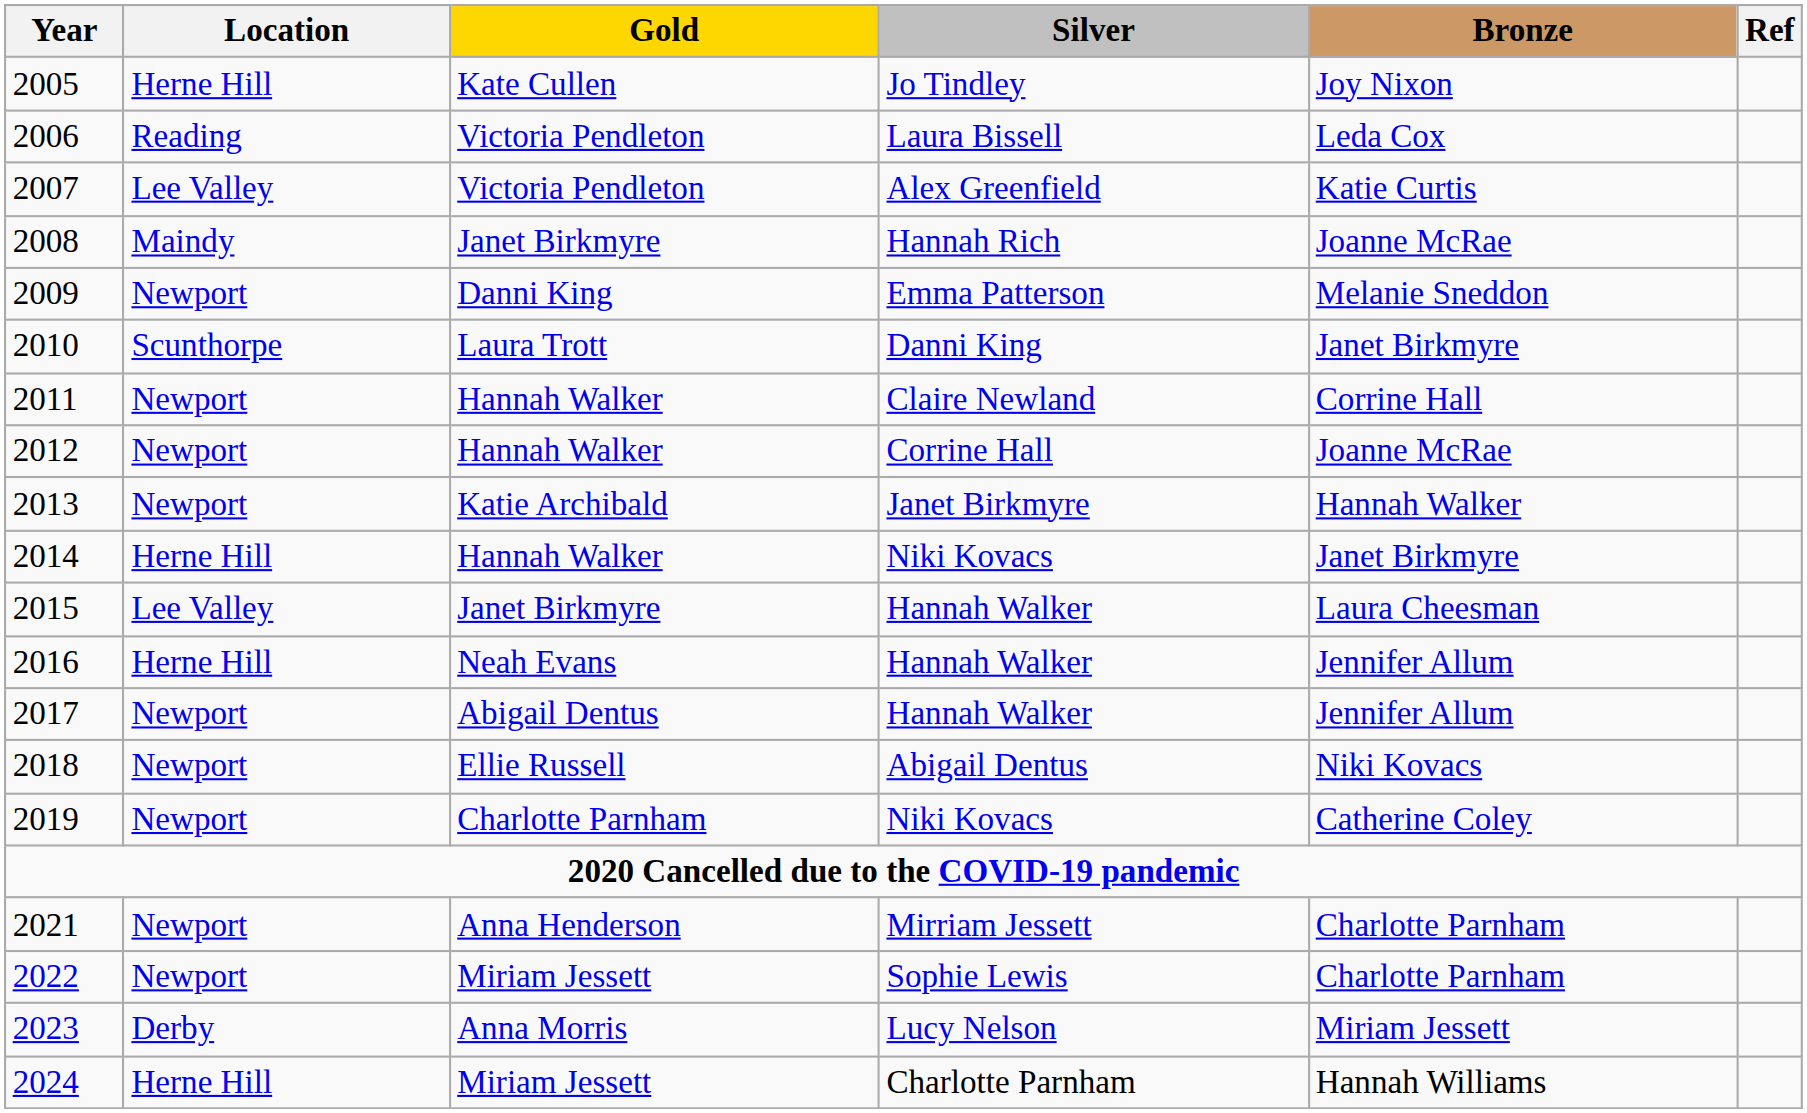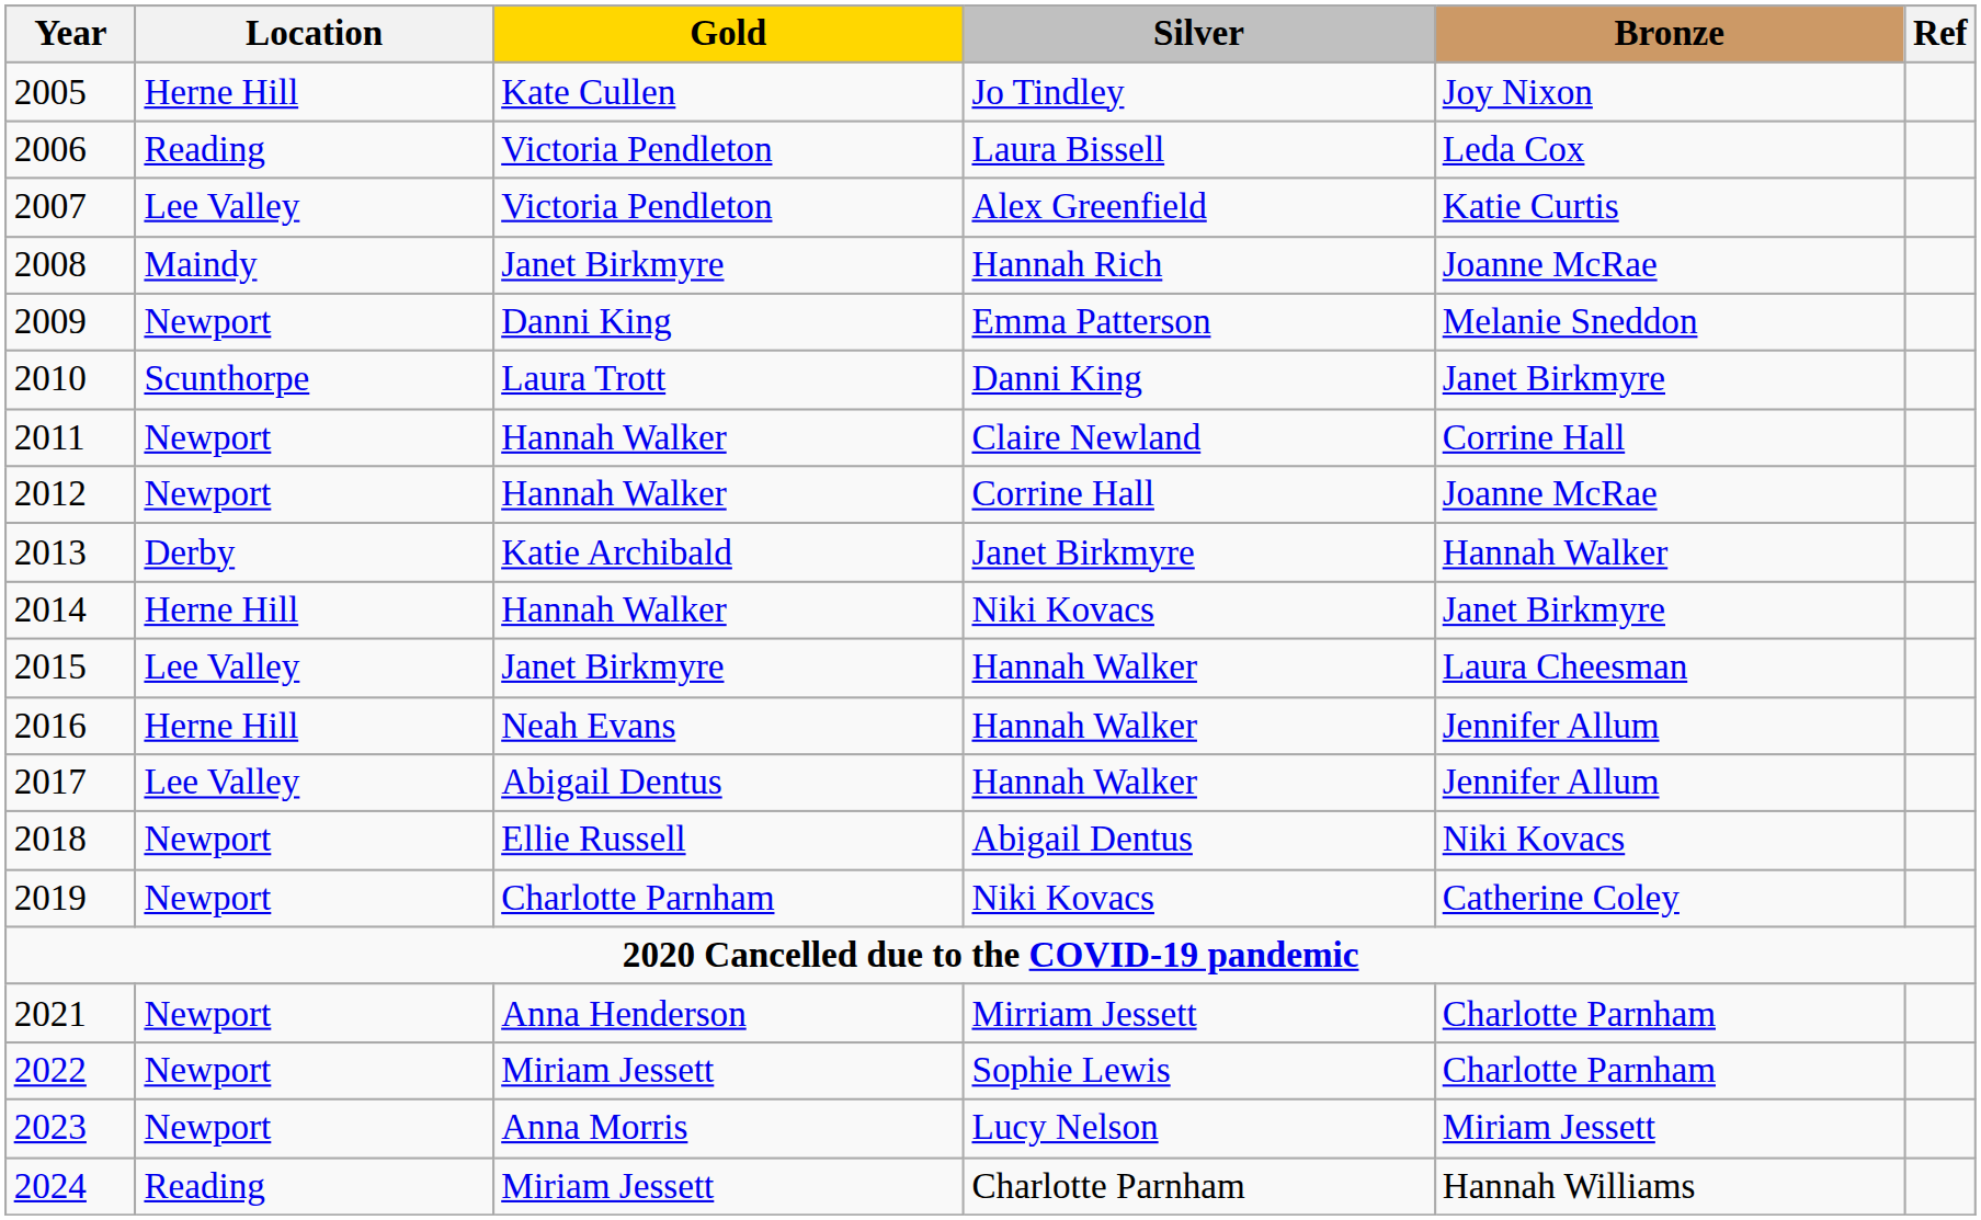 <table class="wikitable" style="font-size: 100%">
 <tr>
 <th width=50>Year</th>
 <th width=150>Location</th>
 <th width=200 style="background-color: gold;">Gold</th>
 <th width=200 style="background-color: silver;">Silver</th>
 <th width=200 style="background-color: #cc9966;">Bronze</th>
 <th width=20>Ref</th>
 </tr>
 <tr>
 <td>2005</td>
 <td><a href='#'>Herne Hill</a></td>
 <td><a href='#'>Kate Cullen</a></td>
 <td><a href='#'>Jo Tindley</a></td>
 <td><a href='#'>Joy Nixon</a></td>
 <td></td>
 </tr>
 <tr>
 <td>2006</td>
 <td><a href='#'>Reading</a></td>
 <td><a href='#'>Victoria Pendleton</a></td>
 <td><a href='#'>Laura Bissell</a></td>
 <td><a href='#'>Leda Cox</a></td>
 <td></td>
 </tr>
 <tr>
 <td>2007</td>
 <td><a href='#'>Lee Valley</a></td>
 <td><a href='#'>Victoria Pendleton</a></td>
 <td><a href='#'>Alex Greenfield</a></td>
 <td><a href='#'>Katie Curtis</a></td>
 <td></td>
 </tr>
 <tr>
 <td>2008</td>
 <td><a href='#'>Maindy</a></td>
 <td><a href='#'>Janet Birkmyre</a></td>
 <td><a href='#'>Hannah Rich</a></td>
 <td><a href='#'>Joanne McRae</a></td>
 <td></td>
 </tr>
 <tr>
 <td>2009</td>
 <td><a href='#'>Newport</a></td>
 <td><a href='#'>Danni King</a></td>
 <td><a href='#'>Emma Patterson</a></td>
 <td><a href='#'>Melanie Sneddon</a></td>
 <td></td>
 </tr>
 <tr>
 <td>2010</td>
 <td><a href='#'>Scunthorpe</a></td>
 <td><a href='#'>Laura Trott</a></td>
 <td><a href='#'>Danni King</a></td>
 <td><a href='#'>Janet Birkmyre</a></td>
 <td></td>
 </tr>
 <tr>
 <td>2011</td>
 <td><a href='#'>Newport</a></td>
 <td><a href='#'>Hannah Walker</a></td>
 <td><a href='#'>Claire Newland</a></td>
 <td><a href='#'>Corrine Hall</a></td>
 <td></td>
 </tr>
 <tr>
 <td>2012</td>
 <td><a href='#'>Newport</a></td>
 <td><a href='#'>Hannah Walker</a></td>
 <td><a href='#'>Corrine Hall</a></td>
 <td><a href='#'>Joanne McRae</a></td>
 <td></td>
 </tr>
 <tr>
 <td>2013</td>
-<td><a href='#'>Newport</a></td>
+<td><a href='#'>Derby</a></td>
 <td><a href='#'>Katie Archibald</a></td>
 <td><a href='#'>Janet Birkmyre</a></td>
 <td><a href='#'>Hannah Walker</a></td>
 <td></td>
 </tr>
 <tr>
 <td>2014</td>
 <td><a href='#'>Herne Hill</a></td>
 <td><a href='#'>Hannah Walker</a></td>
 <td><a href='#'>Niki Kovacs</a></td>
 <td><a href='#'>Janet Birkmyre</a></td>
 <td></td>
 </tr>
 <tr>
 <td>2015</td>
 <td><a href='#'>Lee Valley</a></td>
 <td><a href='#'>Janet Birkmyre</a></td>
 <td><a href='#'>Hannah Walker</a></td>
 <td><a href='#'>Laura Cheesman</a></td>
 <td></td>
 </tr>
 <tr>
 <td>2016</td>
 <td><a href='#'>Herne Hill</a></td>
 <td><a href='#'>Neah Evans</a></td>
 <td><a href='#'>Hannah Walker</a></td>
 <td><a href='#'>Jennifer Allum</a></td>
 <td></td>
 </tr>
 <tr>
 <td>2017</td>
-<td><a href='#'>Newport</a></td>
+<td><a href='#'>Lee Valley</a></td>
 <td><a href='#'>Abigail Dentus</a></td>
 <td><a href='#'>Hannah Walker</a></td>
 <td><a href='#'>Jennifer Allum</a></td>
 <td></td>
 </tr>
 <tr>
 <td>2018</td>
 <td><a href='#'>Newport</a></td>
 <td><a href='#'>Ellie Russell</a></td>
 <td><a href='#'>Abigail Dentus</a></td>
 <td><a href='#'>Niki Kovacs</a></td>
 <td></td>
 </tr>
 <tr>
 <td>2019</td>
 <td><a href='#'>Newport</a></td>
 <td><a href='#'>Charlotte Parnham</a></td>
 <td><a href='#'>Niki Kovacs</a></td>
 <td><a href='#'>Catherine Coley</a></td>
 <td></td>
 </tr>
 <tr>
 <td colspan=6 align=center><strong>2020 Cancelled due to the <a href='#'>COVID-19 pandemic</a></strong></td>
 </tr>
 <tr>
 <td>2021</td>
 <td><a href='#'>Newport</a></td>
 <td><a href='#'>Anna Henderson</a></td>
 <td><a href='#'>Mirriam Jessett</a></td>
 <td><a href='#'>Charlotte Parnham</a></td>
 <td></td>
 </tr>
 <tr>
 <td><a href='#'>2022</a></td>
 <td><a href='#'>Newport</a></td>
 <td><a href='#'>Miriam Jessett</a></td>
 <td><a href='#'>Sophie Lewis</a></td>
 <td><a href='#'>Charlotte Parnham</a></td>
 <td></td>
 </tr>
 <tr>
 <td><a href='#'>2023</a></td>
-<td><a href='#'>Derby</a></td>
+<td><a href='#'>Newport</a></td>
 <td><a href='#'>Anna Morris</a></td>
 <td><a href='#'>Lucy Nelson</a></td>
 <td><a href='#'>Miriam Jessett</a></td>
 <td></td>
 </tr>
 <tr>
 <td><a href='#'>2024</a></td>
-<td><a href='#'>Herne Hill</a></td>
+<td><a href='#'>Reading</a></td>
 <td><a href='#'>Miriam Jessett</a></td>
 <td>Charlotte Parnham</td>
 <td>Hannah Williams</td>
 <td></td>
 </tr>
 </table>
